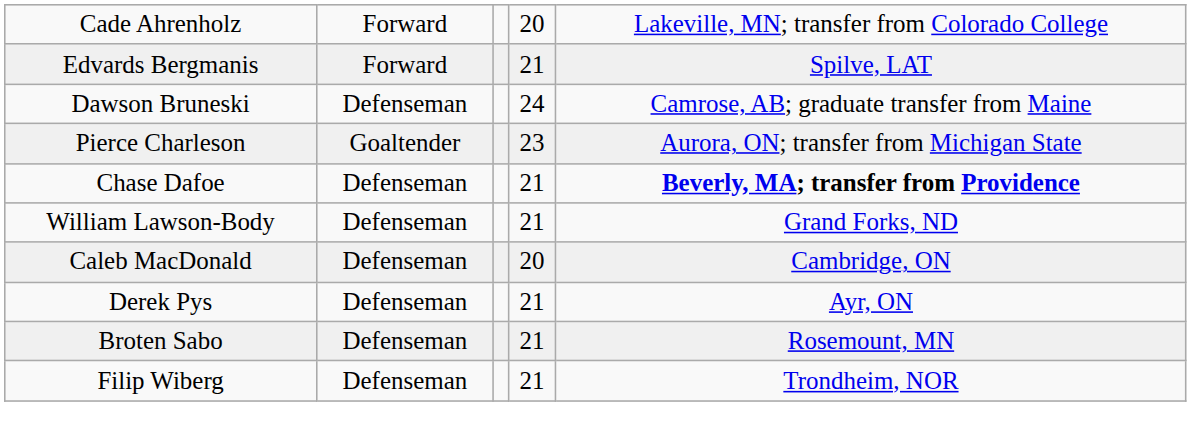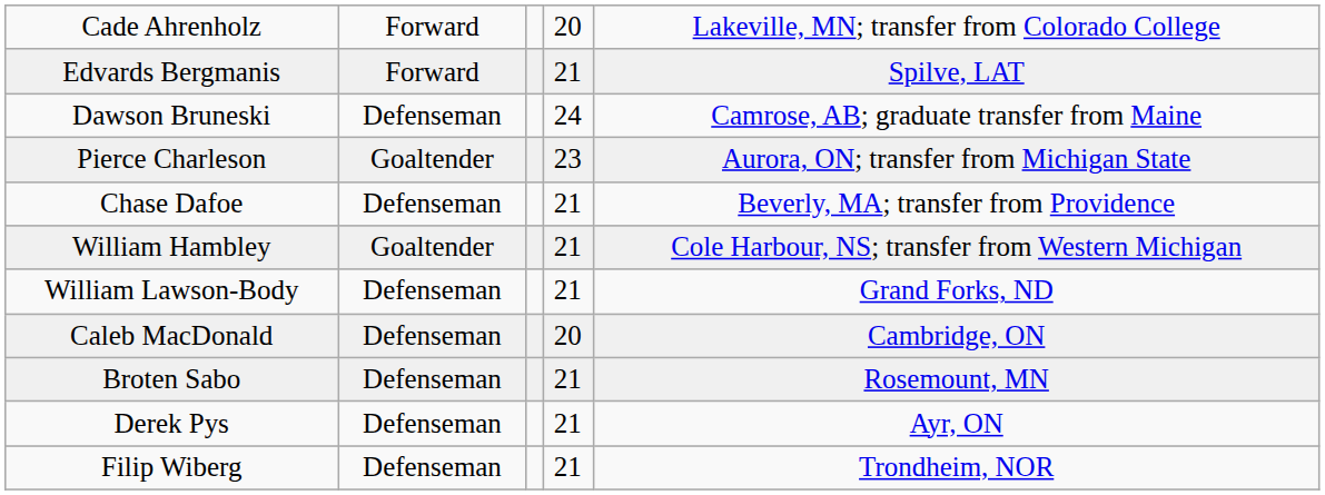 <table class="wikitable" width="60%">
 <tr align="center" bgcolor="">
 <td>Cade Ahrenholz</td>
 <td>Forward</td>
 <td></td>
 <td>20</td>
 <td><a href='#'>Lakeville, MN</a>; transfer from <a href='#'>Colorado College</a></td>
 </tr>
 <tr align="center" bgcolor="f0f0f0">
 <td>Edvards Bergmanis</td>
 <td>Forward</td>
 <td></td>
 <td>21</td>
 <td><a href='#'>Spilve, LAT</a></td>
 </tr>
 <tr align="center" bgcolor="">
 <td>Dawson Bruneski</td>
 <td>Defenseman</td>
 <td></td>
 <td>24</td>
 <td><a href='#'>Camrose, AB</a>; graduate transfer from <a href='#'>Maine</a></td>
 </tr>
 <tr align="center" bgcolor="f0f0f0">
 <td>Pierce Charleson</td>
 <td>Goaltender</td>
 <td></td>
 <td>23</td>
 <td><a href='#'>Aurora, ON</a>; transfer from <a href='#'>Michigan State</a></td>
 </tr>
 <tr align="center" bgcolor="">
 <td>Chase Dafoe</td>
 <td>Defenseman</td>
 <td></td>
 <td>21</td>
-<td><strong><a href='#'>Beverly, MA</a>; transfer from <a href='#'>Providence</a></strong></td>
+<td><a href='#'>Beverly, MA</a>; transfer from <a href='#'>Providence</a></td>
+</tr>
+<tr align="center" bgcolor="f0f0f0">
+<td>William Hambley</td>
+<td>Goaltender</td>
+<td></td>
+<td>21</td>
+<td><a href='#'>Cole Harbour, NS</a>; transfer from <a href='#'>Western Michigan</a></td>
 </tr>
 <tr align="center" bgcolor="">
 <td>William Lawson-Body</td>
 <td>Defenseman</td>
 <td></td>
 <td>21</td>
 <td><a href='#'>Grand Forks, ND</a></td>
 </tr>
 <tr align="center" bgcolor="f0f0f0">
 <td>Caleb MacDonald</td>
 <td>Defenseman</td>
 <td></td>
 <td>20</td>
 <td><a href='#'>Cambridge, ON</a></td>
 </tr>
+<tr align="center" bgcolor="f0f0f0">
+<td>Broten Sabo</td>
+<td>Defenseman</td>
+<td></td>
+<td>21</td>
+<td><a href='#'>Rosemount, MN</a></td>
+</tr>
 <tr align="center" bgcolor="">
 <td>Derek Pys</td>
 <td>Defenseman</td>
 <td></td>
 <td>21</td>
 <td><a href='#'>Ayr, ON</a></td>
-</tr>
-<tr align="center" bgcolor="f0f0f0">
-<td>Broten Sabo</td>
-<td>Defenseman</td>
-<td></td>
-<td>21</td>
-<td><a href='#'>Rosemount, MN</a></td>
 </tr>
 <tr align="center" bgcolor="">
 <td>Filip Wiberg</td>
 <td>Defenseman</td>
 <td></td>
 <td>21</td>
 <td><a href='#'>Trondheim, NOR</a></td>
 </tr>
 </table>
